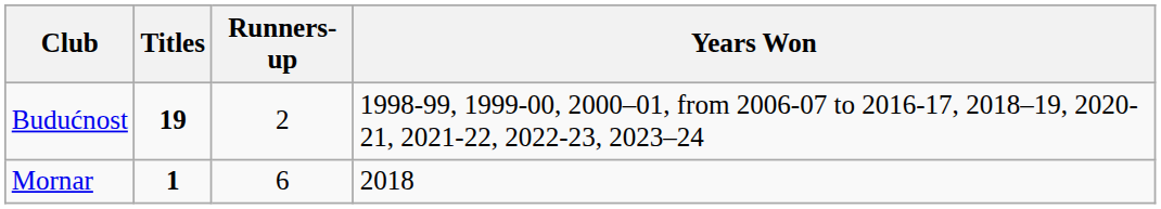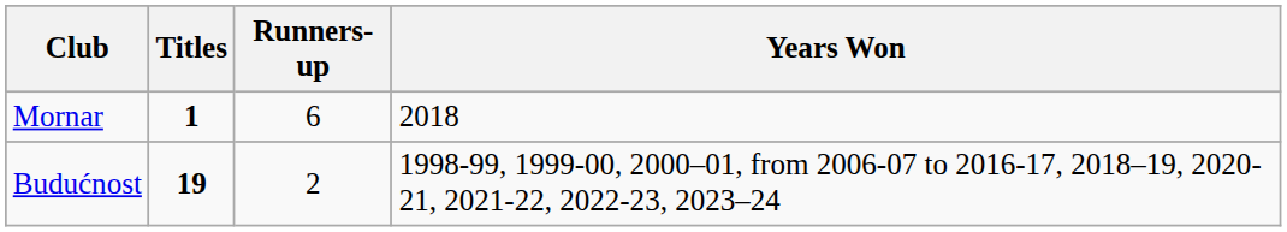 <table class="wikitable" style="font-size:90%">
 <tr>
 <th>Club</th>
 <th>Titles</th>
 <th>Runners-up</th>
 <th>Years Won</th>
 </tr>
 <tr>
+<td><a href='#'>Mornar</a></td>
+<td align="center"><strong>1</strong></td>
+<td align="center">6</td>
+<td>2018</td>
+</tr>
+<tr>
 <td><a href='#'>Budućnost</a></td>
 <td align="center"><strong>19</strong></td>
 <td align="center">2</td>
 <td>1998-99, 1999-00, 2000–01, from 2006-07 to 2016-17, 2018–19, 2020-21, 2021-22, 2022-23, 2023–24</td>
 </tr>
-<tr>
-<td><a href='#'>Mornar</a></td>
-<td align="center"><strong>1</strong></td>
-<td align="center">6</td>
-<td>2018</td>
-</tr>
 </table>
